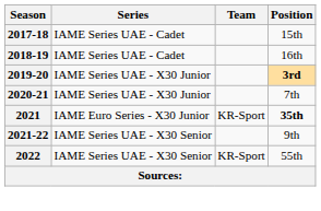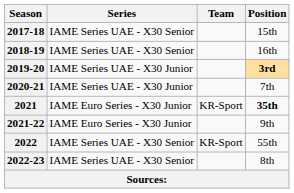 <table class="wikitable" style="font-size: 85%; text-align:center">
 <tr>
 <th>Season</th>
 <th>Series</th>
 <th>Team</th>
 <th>Position</th>
 </tr>
 <tr>
 <th>2017-18</th>
-<td align="left">IAME Series UAE - Cadet</td>
+<td align="left">IAME Series UAE - X30 Senior</td>
 <td></td>
 <td>15th</td>
 </tr>
 <tr>
 <th>2018-19</th>
-<td align="left">IAME Series UAE - Cadet</td>
+<td align="left">IAME Series UAE - X30 Senior</td>
 <td></td>
 <td>16th</td>
 </tr>
 <tr>
 <th>2019-20</th>
 <td align="left">IAME Series UAE - X30 Junior</td>
 <td></td>
 <td style="background:#FFDF9F;"><strong>3rd</strong></td>
 </tr>
 <tr>
 <th>2020-21</th>
 <td align="left">IAME Series UAE - X30 Junior</td>
 <td></td>
 <td>7th</td>
 </tr>
 <tr>
 <th>2021</th>
 <td align="left">IAME Euro Series - X30 Junior</td>
 <td align="left">KR-Sport</td>
 <td><strong>35th</strong></td>
 </tr>
 <tr>
 <th>2021-22</th>
-<td align="left">IAME Series UAE - X30 Senior</td>
+<td align="left">IAME Euro Series - X30 Junior</td>
 <td></td>
 <td>9th</td>
 </tr>
 <tr>
 <th>2022</th>
 <td align="left">IAME Series UAE - X30 Senior</td>
 <td align="left">KR-Sport</td>
 <td>55th</td>
 </tr>
 <tr>
+<th>2022-23</th>
+<td align="left">IAME Series UAE - X30 Senior</td>
+<td></td>
+<td>8th</td>
+</tr>
+<tr>
 <th colspan="4">Sources:</th>
 </tr>
 </table>
